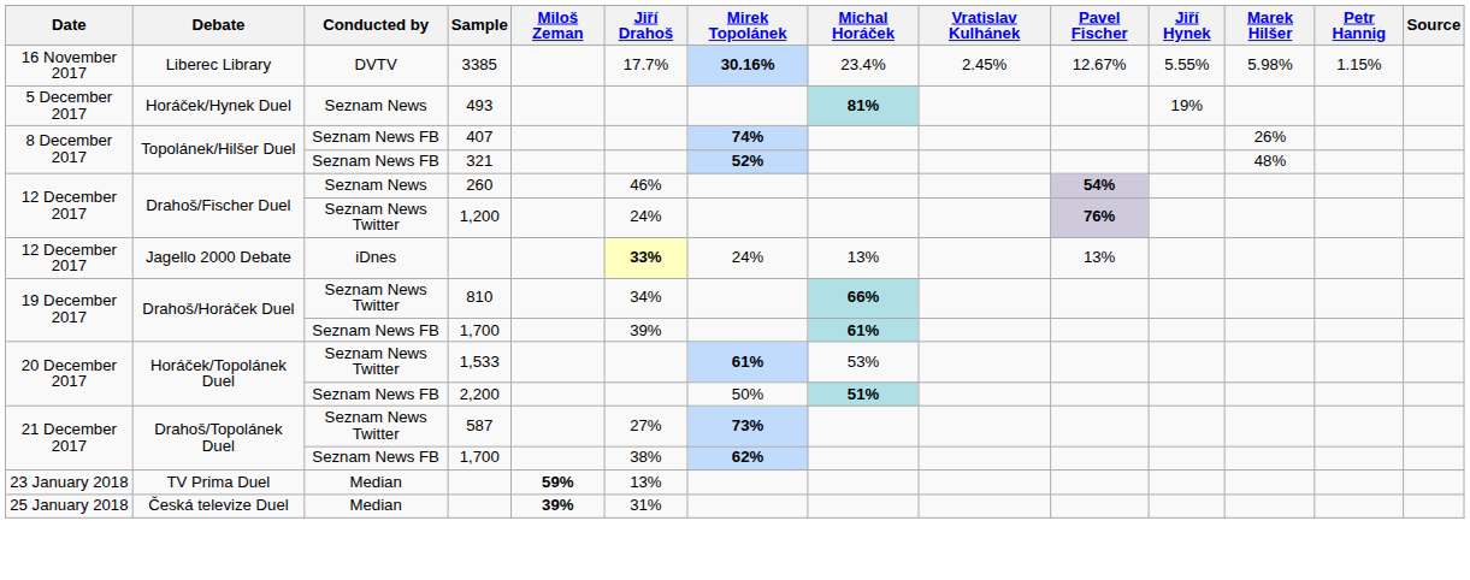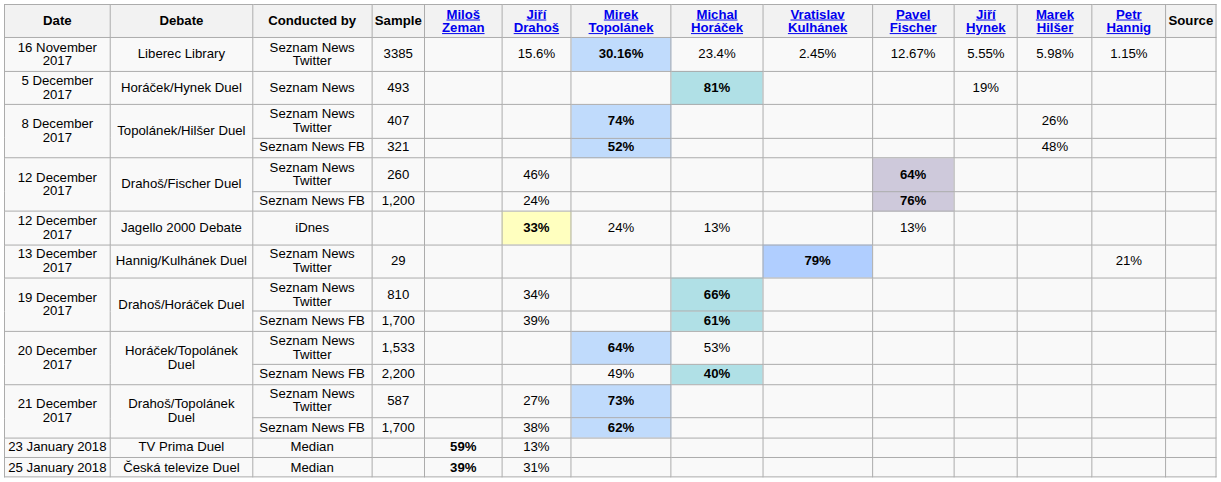 <table class="wikitable sortable" style=text-align:center;font-size:85%;line-height:14px;">
 <tr>
 <th>Date</th>
 <th>Debate</th>
 <th>Conducted by</th>
 <th>Sample</th>
 <th><a href='#'>Miloš Zeman</a></th>
 <th><a href='#'>Jiří Drahoš</a></th>
 <th><a href='#'>Mirek Topolánek</a></th>
 <th><a href='#'>Michal Horáček</a></th>
 <th><a href='#'>Vratislav Kulhánek</a></th>
 <th><a href='#'>Pavel Fischer</a></th>
 <th><a href='#'>Jiří Hynek</a></th>
 <th><a href='#'>Marek Hilšer</a></th>
 <th><a href='#'>Petr Hannig</a></th>
 <th>Source</th>
 </tr>
 <tr>
 <td>16 November 2017</td>
 <td>Liberec Library</td>
-<td>DVTV</td>
+<td>Seznam News Twitter</td>
 <td>3385</td>
 <td></td>
-<td>17.7%</td>
+<td>15.6%</td>
 <td style="background:#C0DBFC"><strong>30.16%</strong></td>
 <td>23.4%</td>
 <td>2.45%</td>
 <td>12.67%</td>
 <td>5.55%</td>
 <td>5.98%</td>
 <td>1.15%</td>
 <td></td>
 </tr>
 <tr>
 <td>5 December 2017</td>
 <td>Horáček/Hynek Duel</td>
 <td>Seznam News</td>
 <td>493</td>
 <td></td>
 <td></td>
 <td></td>
 <td style="background:#B0E0E6;"><strong>81%</strong></td>
 <td></td>
 <td></td>
 <td>19%</td>
 <td></td>
 <td></td>
 <td></td>
 </tr>
 <tr>
 <td rowspan="2">8 December 2017</td>
 <td rowspan="2">Topolánek/Hilšer Duel</td>
-<td>Seznam News FB</td>
+<td>Seznam News Twitter</td>
 <td>407</td>
 <td></td>
 <td></td>
 <td style="background:#C0DBFC"><strong>74%</strong></td>
 <td></td>
 <td></td>
 <td></td>
 <td></td>
 <td>26%</td>
 <td></td>
 <td></td>
 </tr>
 <tr>
 <td>Seznam News FB</td>
 <td>321</td>
 <td></td>
 <td></td>
 <td style="background:#C0DBFC"><strong>52%</strong></td>
 <td></td>
 <td></td>
 <td></td>
 <td></td>
 <td>48%</td>
 <td></td>
 <td></td>
 </tr>
 <tr>
 <td rowspan="2">12 December 2017</td>
 <td rowspan="2">Drahoš/Fischer Duel</td>
-<td>Seznam News</td>
+<td>Seznam News Twitter</td>
 <td>260</td>
 <td></td>
 <td>46%</td>
 <td></td>
 <td></td>
 <td></td>
-<td style="background:#CEC9DB"><strong>54%</strong></td>
+<td style="background:#CEC9DB"><strong>64%</strong></td>
 <td></td>
 <td></td>
 <td></td>
 <td></td>
 </tr>
 <tr>
-<td>Seznam News Twitter</td>
+<td>Seznam News FB</td>
 <td>1,200</td>
 <td></td>
 <td>24%</td>
 <td></td>
 <td></td>
 <td></td>
 <td style="background:#CEC9DB"><strong>76%</strong></td>
 <td></td>
 <td></td>
 <td></td>
 <td></td>
 </tr>
 <tr>
 <td>12 December 2017</td>
 <td>Jagello 2000 Debate</td>
 <td>iDnes</td>
 <td></td>
 <td></td>
 <td style="background:#FFFFBF"><strong>33%</strong></td>
 <td>24%</td>
 <td>13%</td>
 <td></td>
 <td>13%</td>
 <td></td>
 <td></td>
 <td></td>
+<td></td>
+</tr>
+<tr>
+<td>13 December 2017</td>
+<td>Hannig/Kulhánek Duel</td>
+<td>Seznam News Twitter</td>
+<td>29</td>
+<td></td>
+<td></td>
+<td></td>
+<td></td>
+<td style="background:#B0CEFF"><strong>79%</strong></td>
+<td></td>
+<td></td>
+<td></td>
+<td>21%</td>
 <td></td>
 </tr>
 <tr>
 <td rowspan="2">19 December 2017</td>
 <td rowspan="2">Drahoš/Horáček Duel</td>
 <td>Seznam News Twitter</td>
 <td>810</td>
 <td></td>
 <td>34%</td>
 <td></td>
 <td style="background:#B0E0E6;"><strong>66%</strong></td>
 <td></td>
 <td></td>
 <td></td>
 <td></td>
 <td></td>
 <td></td>
 </tr>
 <tr>
 <td>Seznam News FB</td>
 <td>1,700</td>
 <td></td>
 <td>39%</td>
 <td></td>
 <td style="background:#B0E0E6;"><strong>61%</strong></td>
 <td></td>
 <td></td>
 <td></td>
 <td></td>
 <td></td>
 <td></td>
 </tr>
 <tr>
 <td rowspan="2">20 December 2017</td>
 <td rowspan="2">Horáček/Topolánek Duel</td>
 <td>Seznam News Twitter</td>
 <td>1,533</td>
 <td></td>
 <td></td>
-<td style="background:#C0DBFC"><strong>61%</strong></td>
+<td style="background:#C0DBFC"><strong>64%</strong></td>
 <td>53%</td>
 <td></td>
 <td></td>
 <td></td>
 <td></td>
 <td></td>
 <td></td>
 </tr>
 <tr>
 <td>Seznam News FB</td>
 <td>2,200</td>
 <td></td>
 <td></td>
-<td>50%</td>
-<td style="background:#B0E0E6;"><strong>51%</strong></td>
+<td>49%</td>
+<td style="background:#B0E0E6;"><strong>40%</strong></td>
 <td></td>
 <td></td>
 <td></td>
 <td></td>
 <td></td>
 <td></td>
 </tr>
 <tr>
 <td rowspan="2">21 December 2017</td>
 <td rowspan="2">Drahoš/Topolánek Duel</td>
 <td>Seznam News Twitter</td>
 <td>587</td>
 <td></td>
 <td>27%</td>
 <td style="background:#C0DBFC"><strong>73%</strong></td>
 <td></td>
 <td></td>
 <td></td>
 <td></td>
 <td></td>
 <td></td>
 <td></td>
 </tr>
 <tr>
 <td>Seznam News FB</td>
 <td>1,700</td>
 <td></td>
 <td>38%</td>
 <td style="background:#C0DBFC"><strong>62%</strong></td>
 <td></td>
 <td></td>
 <td></td>
 <td></td>
 <td></td>
 <td></td>
 <td></td>
 </tr>
 <tr>
 <td>23 January 2018</td>
 <td>TV Prima Duel</td>
 <td>Median</td>
 <td></td>
 <td><strong>59%</strong></td>
 <td>13%</td>
 <td></td>
 <td></td>
 <td></td>
 <td></td>
 <td></td>
 <td></td>
 <td></td>
 <td></td>
 </tr>
 <tr>
 <td>25 January 2018</td>
 <td>Česká televize Duel</td>
 <td>Median</td>
 <td></td>
 <td><strong>39%</strong></td>
 <td>31%</td>
 <td></td>
 <td></td>
 <td></td>
 <td></td>
 <td></td>
 <td></td>
 <td></td>
 <td></td>
 </tr>
 </table>
